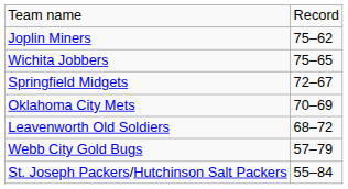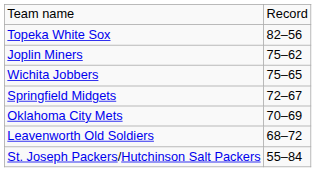 <table class="wikitable">
 <tr>
 <td>Team name</td>
 <td>Record</td>
+</tr>
+<tr>
+<td><a href='#'>Topeka White Sox</a></td>
+<td>82–56</td>
 </tr>
 <tr>
 <td><a href='#'>Joplin Miners</a></td>
 <td>75–62</td>
 </tr>
 <tr>
 <td><a href='#'>Wichita Jobbers</a></td>
 <td>75–65</td>
 </tr>
 <tr>
 <td><a href='#'>Springfield Midgets</a></td>
 <td>72–67</td>
 </tr>
 <tr>
 <td><a href='#'>Oklahoma City Mets</a></td>
 <td>70–69</td>
 </tr>
 <tr>
 <td><a href='#'>Leavenworth Old Soldiers</a></td>
 <td>68–72</td>
 </tr>
 <tr>
-<td><a href='#'>Webb City Gold Bugs</a></td>
-<td>57–79</td>
-</tr>
-<tr>
 <td><a href='#'>St. Joseph Packers</a>/<a href='#'>Hutchinson Salt Packers</a></td>
 <td>55–84</td>
 </tr>
 </table>
